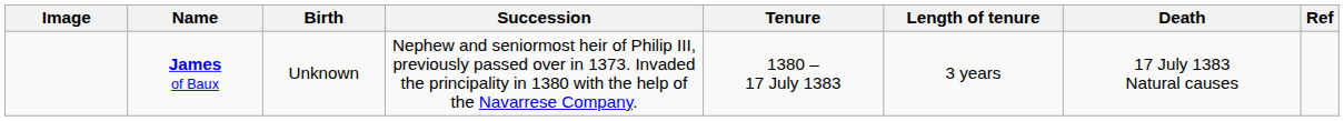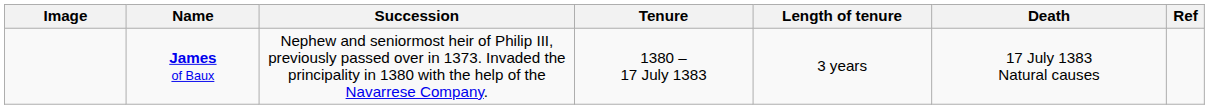 <table class="wikitable" style="width:100%; text-align:center;">
 <tr>
 <th width="100">Image</th>
 <th width="110">Name</th>
-<th width="100">Birth</th>
 <th width="270">Succession</th>
 <th width="150">Tenure</th>
 <th width="150">Length of tenure</th>
 <th width="200">Death</th>
 <th width="10">Ref</th>
 </tr>
 <tr>
 <td></td>
 <td><a href='#'><strong>James</strong><br><small>of Baux</small></a></td>
-<td>Unknown</td>
 <td>Nephew and seniormost heir of Philip III, previously passed over in 1373. Invaded the principality in 1380 with the help of the <a href='#'>Navarrese Company</a>.</td>
 <td>1380 –<br>17 July 1383</td>
 <td>3 years</td>
 <td>17 July 1383<br>Natural causes</td>
 <td></td>
 </tr>
 </table>
